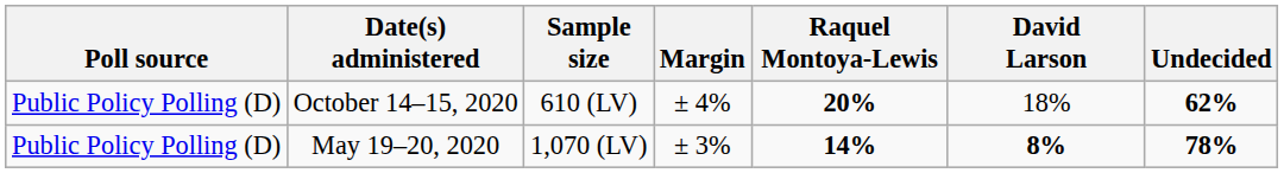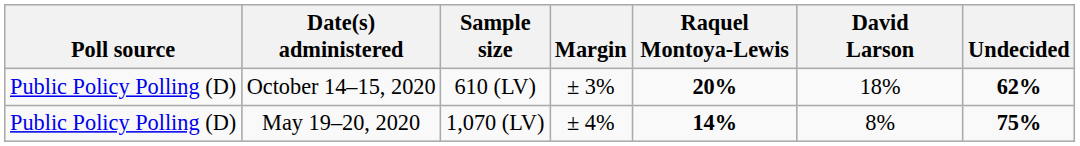 <table class="wikitable" style="font-size:90%;text-align:center;">
 <tr valign=bottom>
 <th>Poll source</th>
 <th>Date(s)<br>administered</th>
 <th>Sample<br>size</th>
 <th>Margin<br></th>
 <th style="width:100px;">Raquel<br>Montoya-Lewis</th>
 <th style="width:100px;">David<br>Larson</th>
 <th>Undecided</th>
 </tr>
 <tr>
 <td style="text-align:left;"><a href='#'>Public Policy Polling</a> (D)</td>
 <td>October 14–15, 2020</td>
 <td>610 (LV)</td>
-<td>± 4%</td>
+<td>± 3%</td>
 <td><strong>20%</strong></td>
 <td>18%</td>
 <td><strong>62%</strong></td>
 </tr>
 <tr>
 <td style="text-align:left;"><a href='#'>Public Policy Polling</a> (D)</td>
 <td>May 19–20, 2020</td>
 <td>1,070 (LV)</td>
-<td>± 3%</td>
+<td>± 4%</td>
 <td><strong>14%</strong></td>
-<td><strong>8%</strong></td>
-<td><strong>78%</strong></td>
+<td>8%</td>
+<td><strong>75%</strong></td>
 </tr>
 </table>
